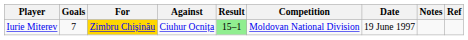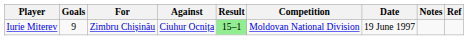 <table class="wikitable" style="text-align:center;">
 <tr>
 <th>Player</th>
 <th>Goals</th>
 <th>For</th>
 <th>Against</th>
 <th>Result</th>
 <th>Competition</th>
 <th>Date</th>
 <th>Notes</th>
 <th>Ref</th>
 </tr>
 <tr>
 <td align="left"><a href='#'>Iurie Miterev</a></td>
-<td>7</td>
-<td style="background: gold;"><a href='#'>Zimbru Chișinău</a></td>
+<td>9</td>
+<td><a href='#'>Zimbru Chișinău</a></td>
 <td><a href='#'>Ciuhur Ocnița</a></td>
 <td style="background: lightgreen;">15–1</td>
 <td><a href='#'>Moldovan National Division</a></td>
 <td>19 June 1997</td>
 <td></td>
 <td></td>
 </tr>
 </table>
